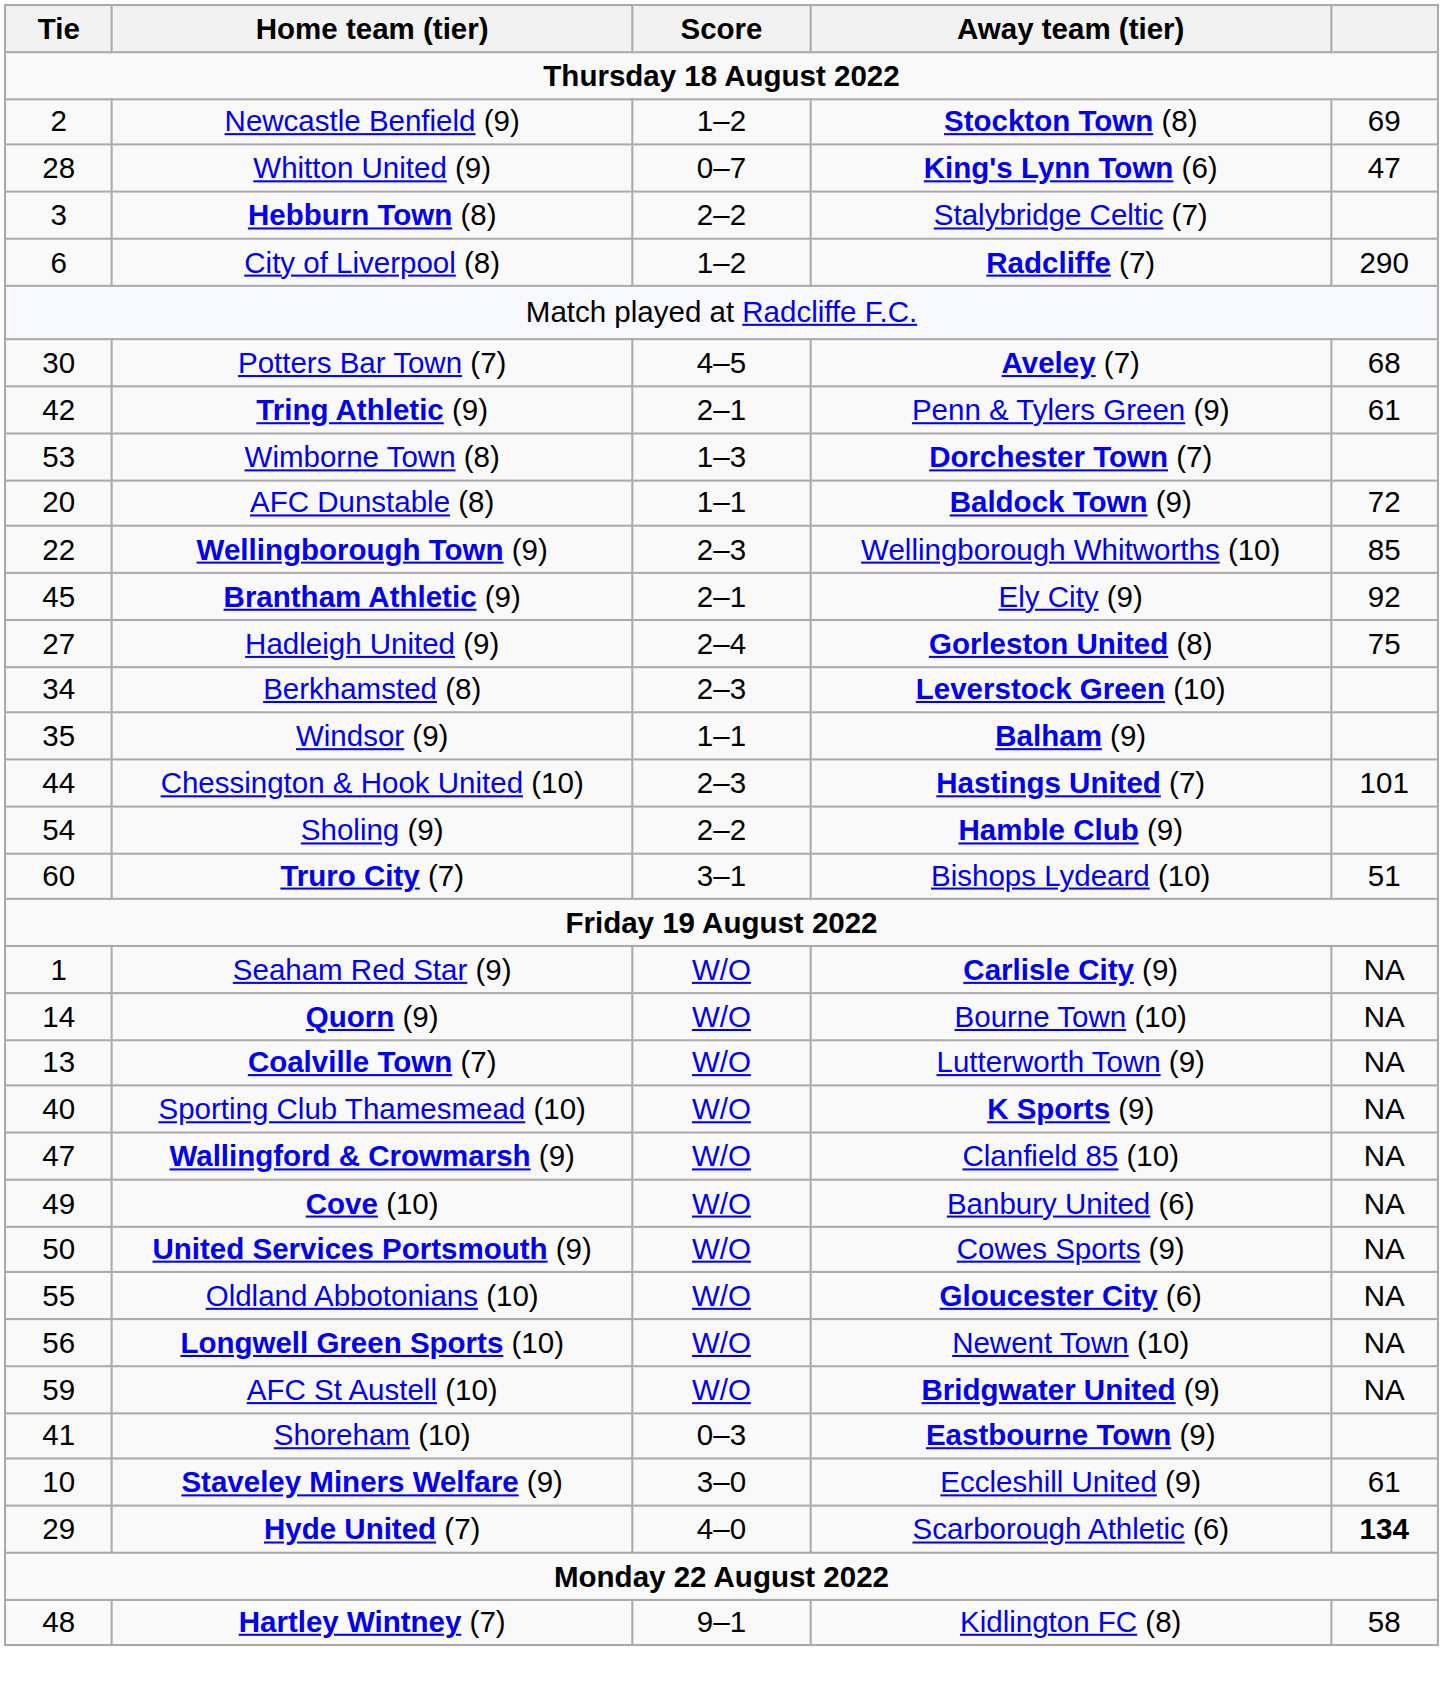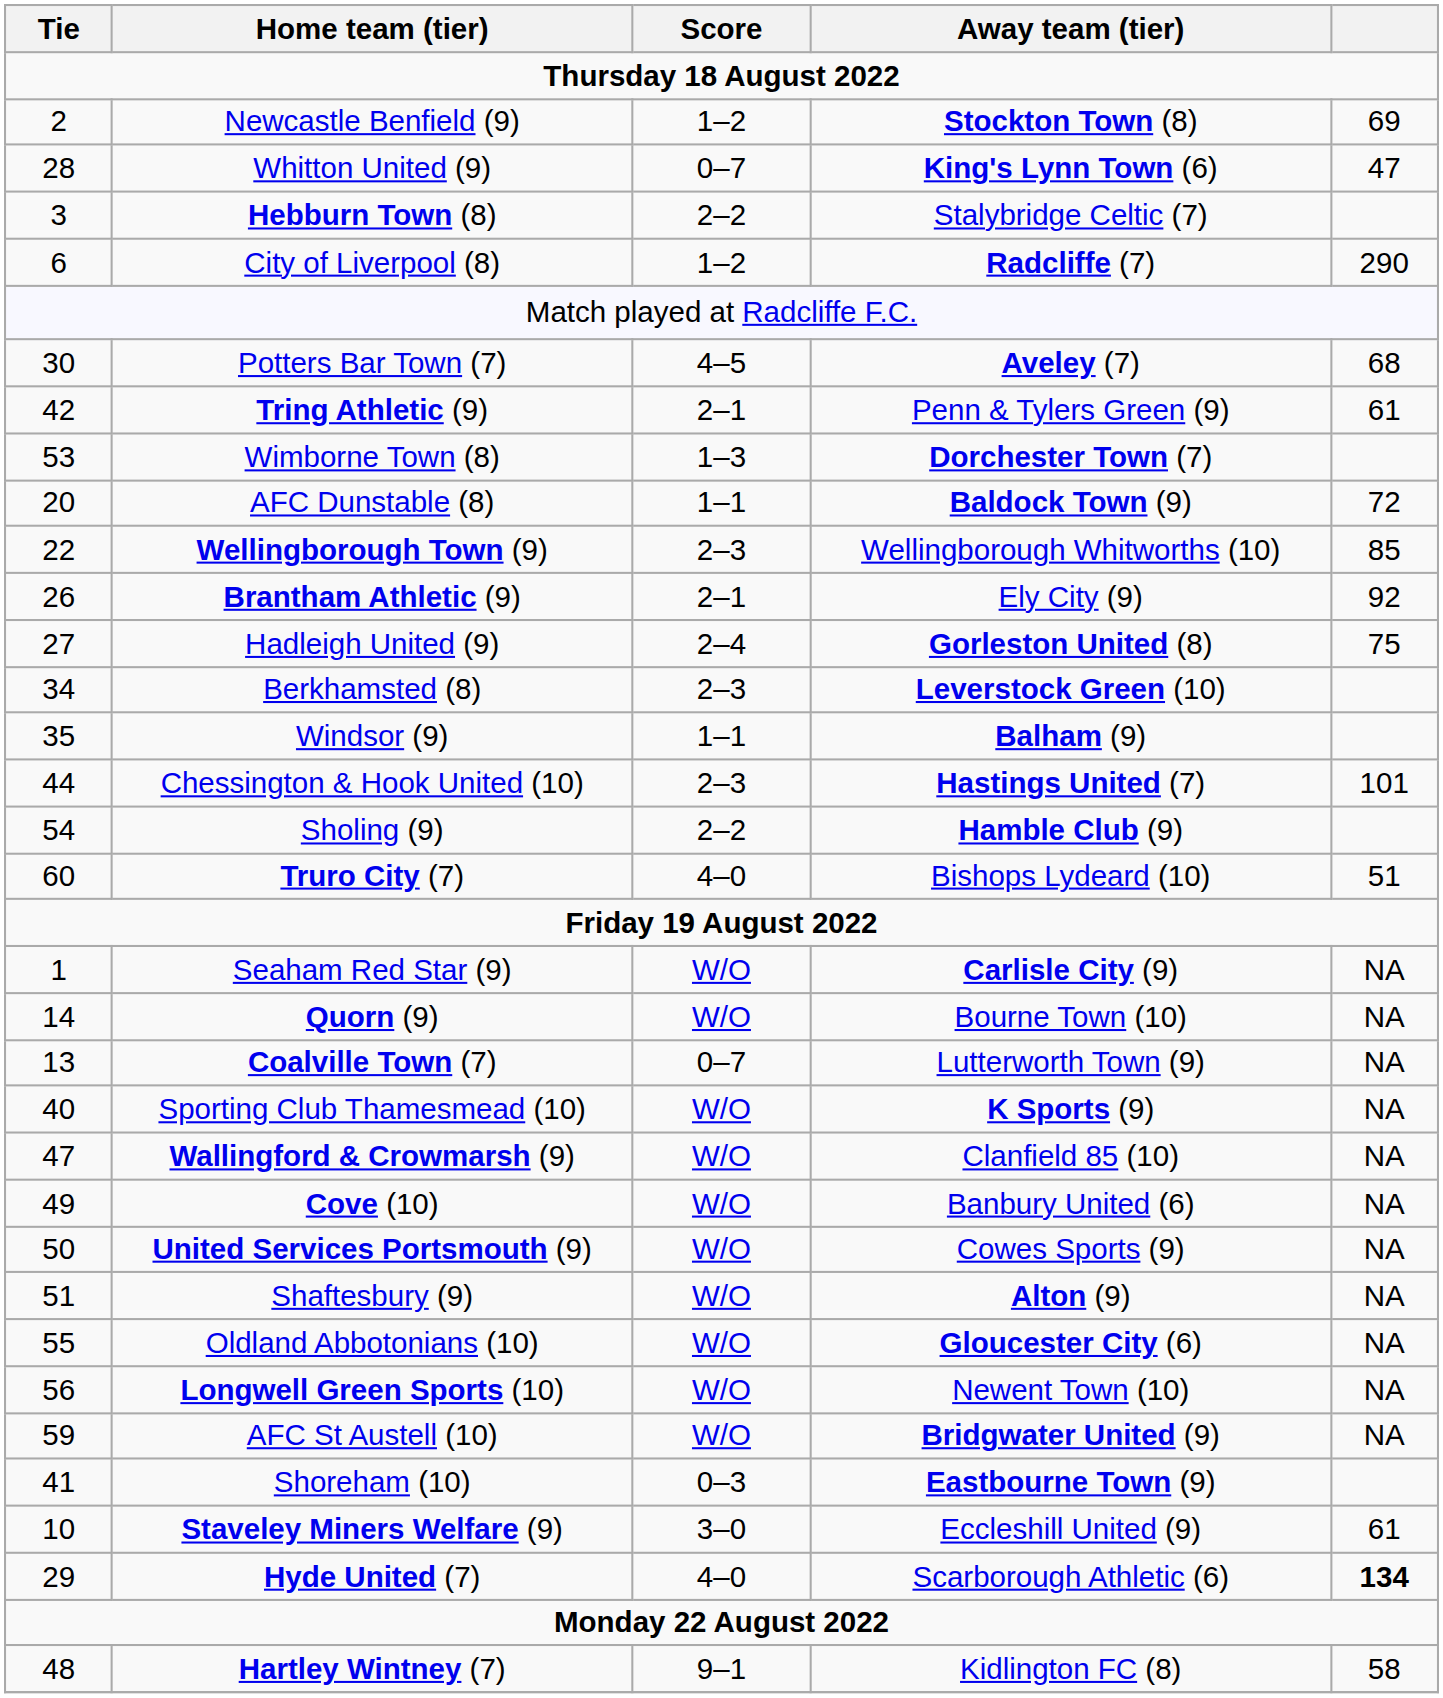 <table class="wikitable" style="width:700px;text-align:center;font-size:90%">
 <tr>
 <th scope="col" style="width: 7.50%">Tie</th>
 <th scope="col" style="width:36.25%">Home team (tier)</th>
 <th scope="col" style="width:12.50%">Score</th>
 <th scope="col" style="width:36.25%">Away team (tier)</th>
 <th scope="col" style="width: 7.50%"></th>
 </tr>
 <tr>
 <td colspan="5"><strong>Thursday 18 August 2022</strong></td>
 </tr>
 <tr>
 <td>2</td>
 <td><a href='#'>Newcastle Benfield</a> (9)</td>
 <td>1–2</td>
 <td><strong><a href='#'>Stockton Town</a></strong> (8)</td>
 <td>69</td>
 </tr>
 <tr>
 <td>28</td>
 <td><a href='#'>Whitton United</a> (9)</td>
 <td>0–7</td>
 <td><strong><a href='#'>King's Lynn Town</a></strong> (6)</td>
 <td>47</td>
 </tr>
 <tr>
 <td>3</td>
 <td><strong><a href='#'>Hebburn Town</a></strong> (8)</td>
 <td>2–2 </td>
 <td><a href='#'>Stalybridge Celtic</a> (7)</td>
 <td></td>
 </tr>
 <tr>
 <td>6</td>
 <td><a href='#'>City of Liverpool</a> (8)</td>
 <td>1–2</td>
 <td><strong><a href='#'>Radcliffe</a></strong> (7)</td>
 <td>290</td>
 </tr>
 <tr>
 <td colspan="5" style="background:GhostWhite;height:20px;text-align:center">Match played at <a href='#'>Radcliffe F.C.</a></td>
 </tr>
 <tr>
 <td>30</td>
 <td><a href='#'> Potters Bar Town</a> (7)</td>
 <td>4–5</td>
 <td><strong><a href='#'>Aveley</a></strong> (7)</td>
 <td>68</td>
 </tr>
 <tr>
 <td>42</td>
 <td><strong><a href='#'>Tring Athletic</a></strong> (9)</td>
 <td>2–1</td>
 <td><a href='#'>Penn & Tylers Green</a> (9)</td>
 <td>61</td>
 </tr>
 <tr>
 <td>53</td>
 <td><a href='#'>Wimborne Town</a> (8)</td>
 <td>1–3</td>
 <td><strong><a href='#'>Dorchester Town</a></strong> (7)</td>
 <td></td>
 </tr>
 <tr>
 <td>20</td>
 <td><a href='#'>AFC Dunstable</a> (8)</td>
 <td>1–1 </td>
 <td><strong><a href='#'> Baldock Town</a></strong> (9)</td>
 <td>72</td>
 </tr>
 <tr>
 <td>22</td>
 <td><strong><a href='#'>Wellingborough Town</a></strong> (9)</td>
 <td>2–3</td>
 <td><a href='#'>Wellingborough Whitworths</a> (10)</td>
 <td>85</td>
 </tr>
 <tr>
-<td>45</td>
+<td>26</td>
 <td><strong><a href='#'> Brantham Athletic</a></strong> (9)</td>
 <td>2–1</td>
 <td><a href='#'>Ely City</a> (9)</td>
 <td>92</td>
 </tr>
 <tr>
 <td>27</td>
 <td><a href='#'> Hadleigh United</a> (9)</td>
 <td>2–4</td>
 <td><strong><a href='#'>Gorleston United</a></strong> (8)</td>
 <td>75</td>
 </tr>
 <tr>
 <td>34</td>
 <td><a href='#'>Berkhamsted</a> (8)</td>
 <td>2–3</td>
 <td><strong><a href='#'>Leverstock Green</a></strong> (10)</td>
 <td></td>
 </tr>
 <tr>
 <td>35</td>
 <td><a href='#'>Windsor</a> (9)</td>
 <td>1–1 </td>
 <td><strong><a href='#'> Balham</a></strong> (9)</td>
 <td></td>
 </tr>
 <tr>
 <td>44</td>
 <td><a href='#'> Chessington & Hook United</a> (10)</td>
 <td>2–3</td>
 <td><strong><a href='#'>Hastings United</a></strong> (7)</td>
 <td>101</td>
 </tr>
 <tr>
 <td>54</td>
 <td><a href='#'>Sholing</a> (9)</td>
 <td>2–2 </td>
 <td><strong><a href='#'>Hamble Club</a></strong> (9)</td>
 <td></td>
 </tr>
 <tr>
 <td>60</td>
 <td><strong><a href='#'>Truro City</a></strong> (7)</td>
-<td>3–1</td>
+<td>4–0</td>
 <td><a href='#'>Bishops Lydeard</a> (10)</td>
 <td>51</td>
 </tr>
 <tr>
 <td colspan="5"><strong>Friday 19 August 2022</strong></td>
 </tr>
 <tr>
 <td>1</td>
 <td><a href='#'> Seaham Red Star</a> (9)</td>
 <td><a href='#'>W/O</a></td>
 <td><strong><a href='#'>Carlisle City</a></strong> (9)</td>
 <td>NA</td>
 </tr>
 <tr>
 <td>14</td>
 <td><strong><a href='#'>Quorn</a></strong> (9)</td>
 <td><a href='#'>W/O</a></td>
 <td><a href='#'> Bourne Town</a> (10)</td>
 <td>NA</td>
 </tr>
 <tr>
 <td>13</td>
 <td><strong><a href='#'> Coalville Town</a></strong> (7)</td>
-<td><a href='#'>W/O</a></td>
+<td>0–7</td>
 <td><a href='#'> Lutterworth Town</a> (9)</td>
 <td>NA</td>
 </tr>
 <tr>
 <td>40</td>
 <td><a href='#'> Sporting Club Thamesmead</a> (10)</td>
 <td><a href='#'>W/O</a></td>
 <td><strong><a href='#'>K Sports</a></strong> (9)</td>
 <td>NA</td>
 </tr>
 <tr>
 <td>47</td>
 <td><strong><a href='#'> Wallingford & Crowmarsh</a></strong> (9)</td>
 <td><a href='#'>W/O</a></td>
 <td><a href='#'>Clanfield 85</a> (10)</td>
 <td>NA</td>
 </tr>
 <tr>
 <td>49</td>
 <td><strong><a href='#'> Cove</a></strong> (10)</td>
 <td><a href='#'>W/O</a></td>
 <td><a href='#'>Banbury United</a> (6)</td>
 <td>NA</td>
 </tr>
 <tr>
 <td>50</td>
 <td><strong><a href='#'> United Services Portsmouth</a></strong> (9)</td>
 <td><a href='#'>W/O</a></td>
 <td><a href='#'>Cowes Sports</a> (9)</td>
+<td>NA</td>
+</tr>
+<tr>
+<td>51</td>
+<td><a href='#'>Shaftesbury</a> (9)</td>
+<td><a href='#'>W/O</a></td>
+<td><strong><a href='#'>Alton</a></strong> (9)</td>
 <td>NA</td>
 </tr>
 <tr>
 <td>55</td>
 <td><a href='#'> Oldland Abbotonians</a> (10)</td>
 <td><a href='#'>W/O</a></td>
 <td><strong><a href='#'>Gloucester City</a></strong> (6)</td>
 <td>NA</td>
 </tr>
 <tr>
 <td>56</td>
 <td><strong><a href='#'> Longwell Green Sports</a></strong> (10)</td>
 <td><a href='#'>W/O</a></td>
 <td><a href='#'> Newent Town</a> (10)</td>
 <td>NA</td>
 </tr>
 <tr>
 <td>59</td>
 <td><a href='#'>AFC St Austell</a> (10)</td>
 <td><a href='#'>W/O</a></td>
 <td><strong><a href='#'>Bridgwater United</a></strong> (9)</td>
 <td>NA</td>
 </tr>
 <tr>
 <td>41</td>
 <td><a href='#'>Shoreham</a> (10)</td>
 <td>0–3</td>
 <td><strong><a href='#'>Eastbourne Town</a></strong> (9)</td>
 <td></td>
 </tr>
 <tr>
 <td>10</td>
 <td><strong><a href='#'>Staveley Miners Welfare</a></strong> (9)</td>
 <td>3–0</td>
 <td><a href='#'>Eccleshill United</a> (9)</td>
 <td>61</td>
 </tr>
 <tr>
 <td>29</td>
 <td><strong><a href='#'>Hyde United</a></strong> (7)</td>
 <td>4–0</td>
 <td><a href='#'> Scarborough Athletic</a> (6)</td>
 <td><strong>134</strong></td>
 </tr>
 <tr>
 <td colspan="5"><strong>Monday 22 August 2022</strong></td>
 </tr>
 <tr>
 <td>48</td>
 <td><strong><a href='#'>Hartley Wintney</a></strong> (7)</td>
 <td>9–1</td>
 <td><a href='#'>Kidlington FC</a> (8)</td>
 <td>58</td>
 </tr>
 <tr>
 </tr>
 </table>
